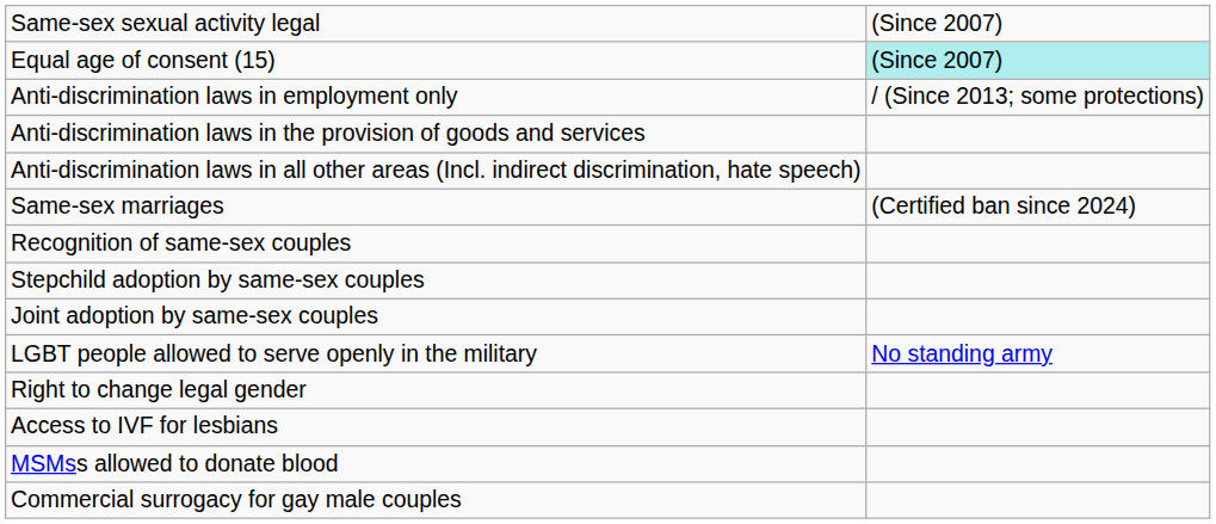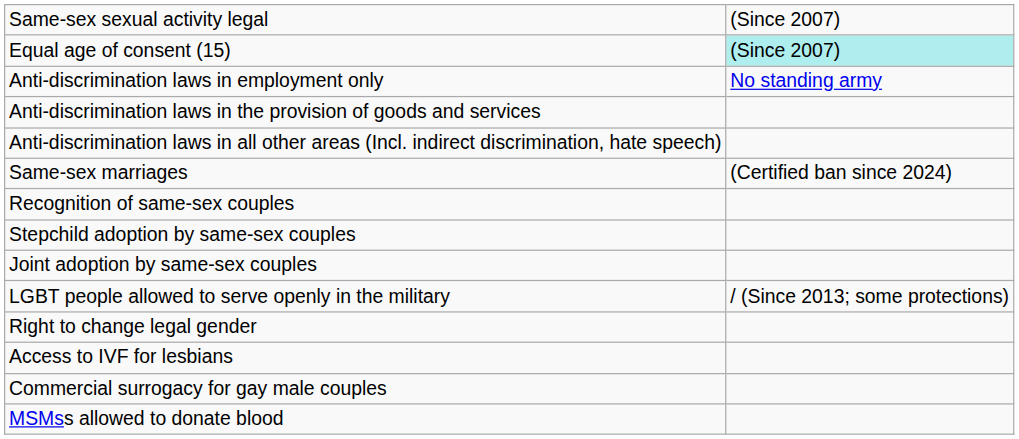 <table class="wikitable">
 <tr>
 <td>Same-sex sexual activity legal</td>
 <td> (Since 2007)</td>
 </tr>
 <tr>
 <td>Equal age of consent (15)</td>
 <td style="background: paleturquoise;"> (Since 2007)</td>
 </tr>
 <tr>
 <td>Anti-discrimination laws in employment only</td>
-<td>/ (Since 2013; some protections)</td>
+<td><a href='#'>No standing army</a></td>
 </tr>
 <tr>
 <td>Anti-discrimination laws in the provision of goods and services</td>
 <td></td>
 </tr>
 <tr>
 <td>Anti-discrimination laws in all other areas (Incl. indirect discrimination, hate speech)</td>
 <td></td>
 </tr>
 <tr>
 <td>Same-sex marriages</td>
 <td> (Certified ban since 2024)</td>
 </tr>
 <tr>
 <td>Recognition of same-sex couples</td>
 <td></td>
 </tr>
 <tr>
 <td>Stepchild adoption by same-sex couples</td>
 <td></td>
 </tr>
 <tr>
 <td>Joint adoption by same-sex couples</td>
 <td></td>
 </tr>
 <tr>
 <td>LGBT people allowed to serve openly in the military</td>
-<td><a href='#'>No standing army</a></td>
+<td>/ (Since 2013; some protections)</td>
 </tr>
 <tr>
 <td>Right to change legal gender</td>
 <td></td>
 </tr>
 <tr>
 <td>Access to IVF for lesbians</td>
 <td></td>
 </tr>
 <tr>
+<td>Commercial surrogacy for gay male couples</td>
+<td></td>
+</tr>
+<tr>
 <td><a href='#'>MSMs</a>s allowed to donate blood</td>
 <td></td>
 </tr>
-<tr>
-<td>Commercial surrogacy for gay male couples</td>
-<td></td>
-</tr>
 </table>
